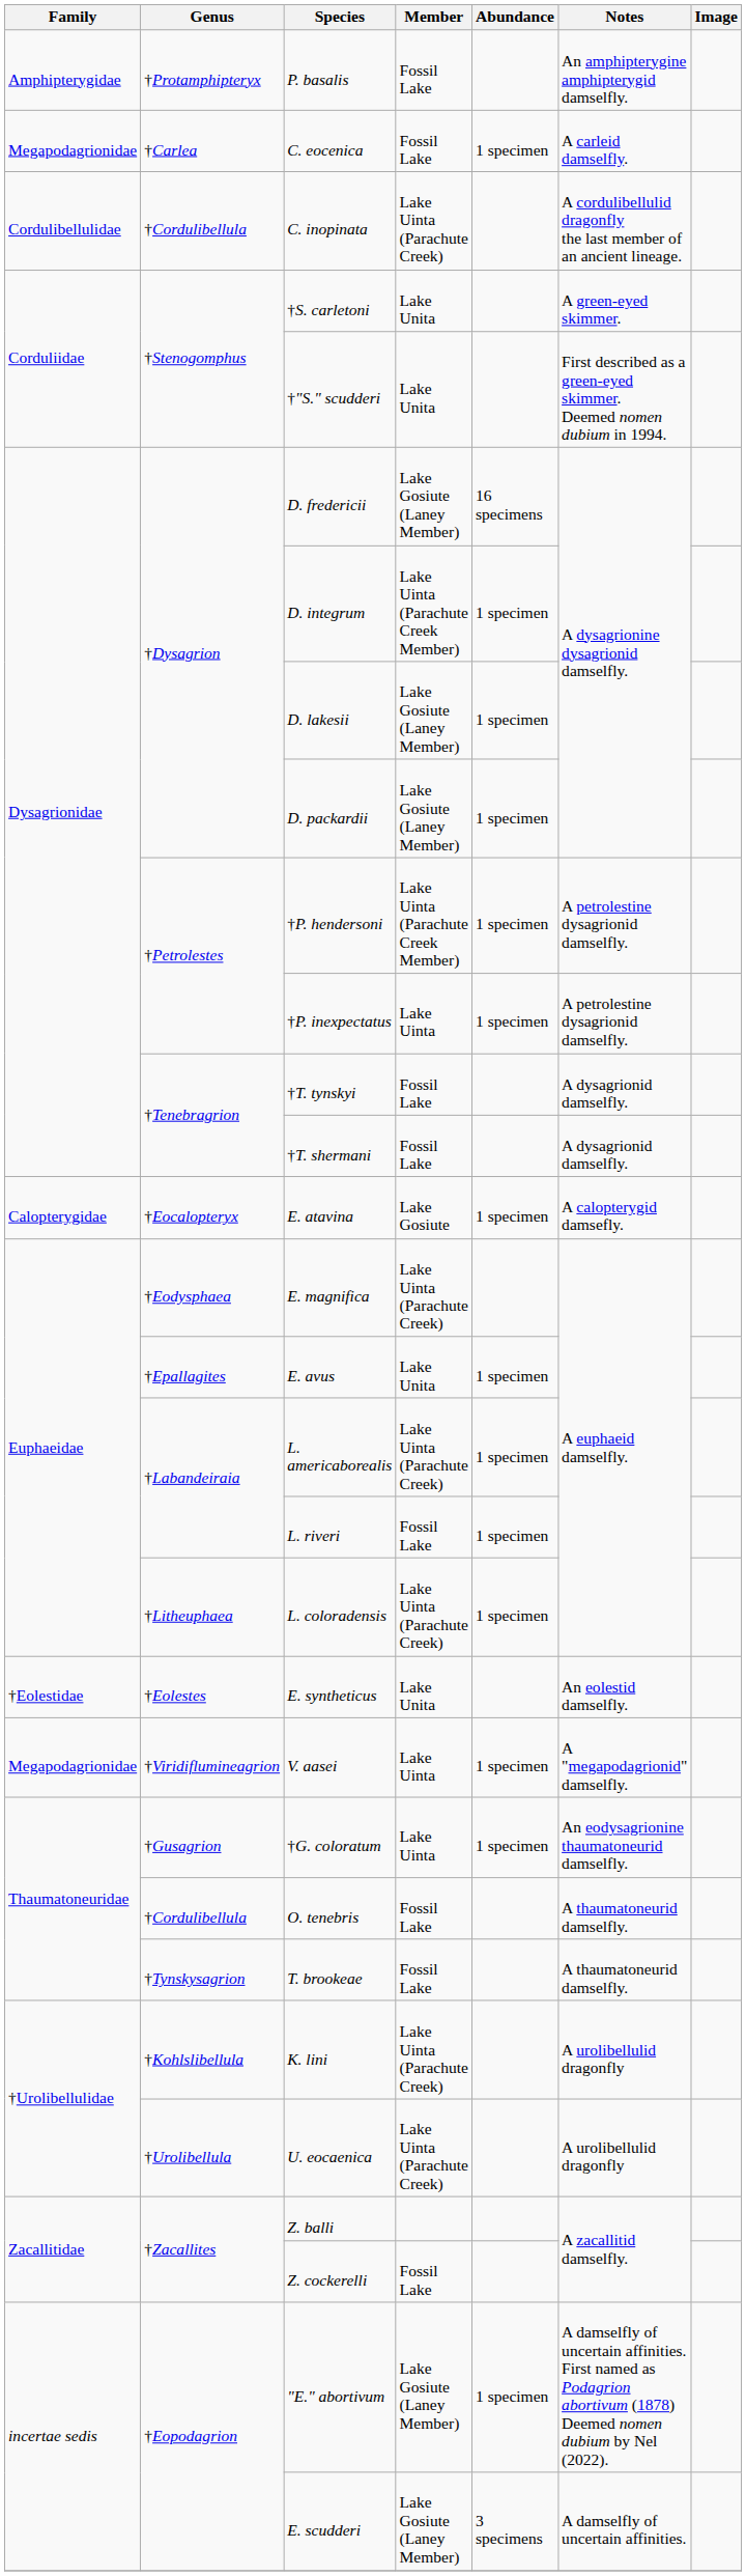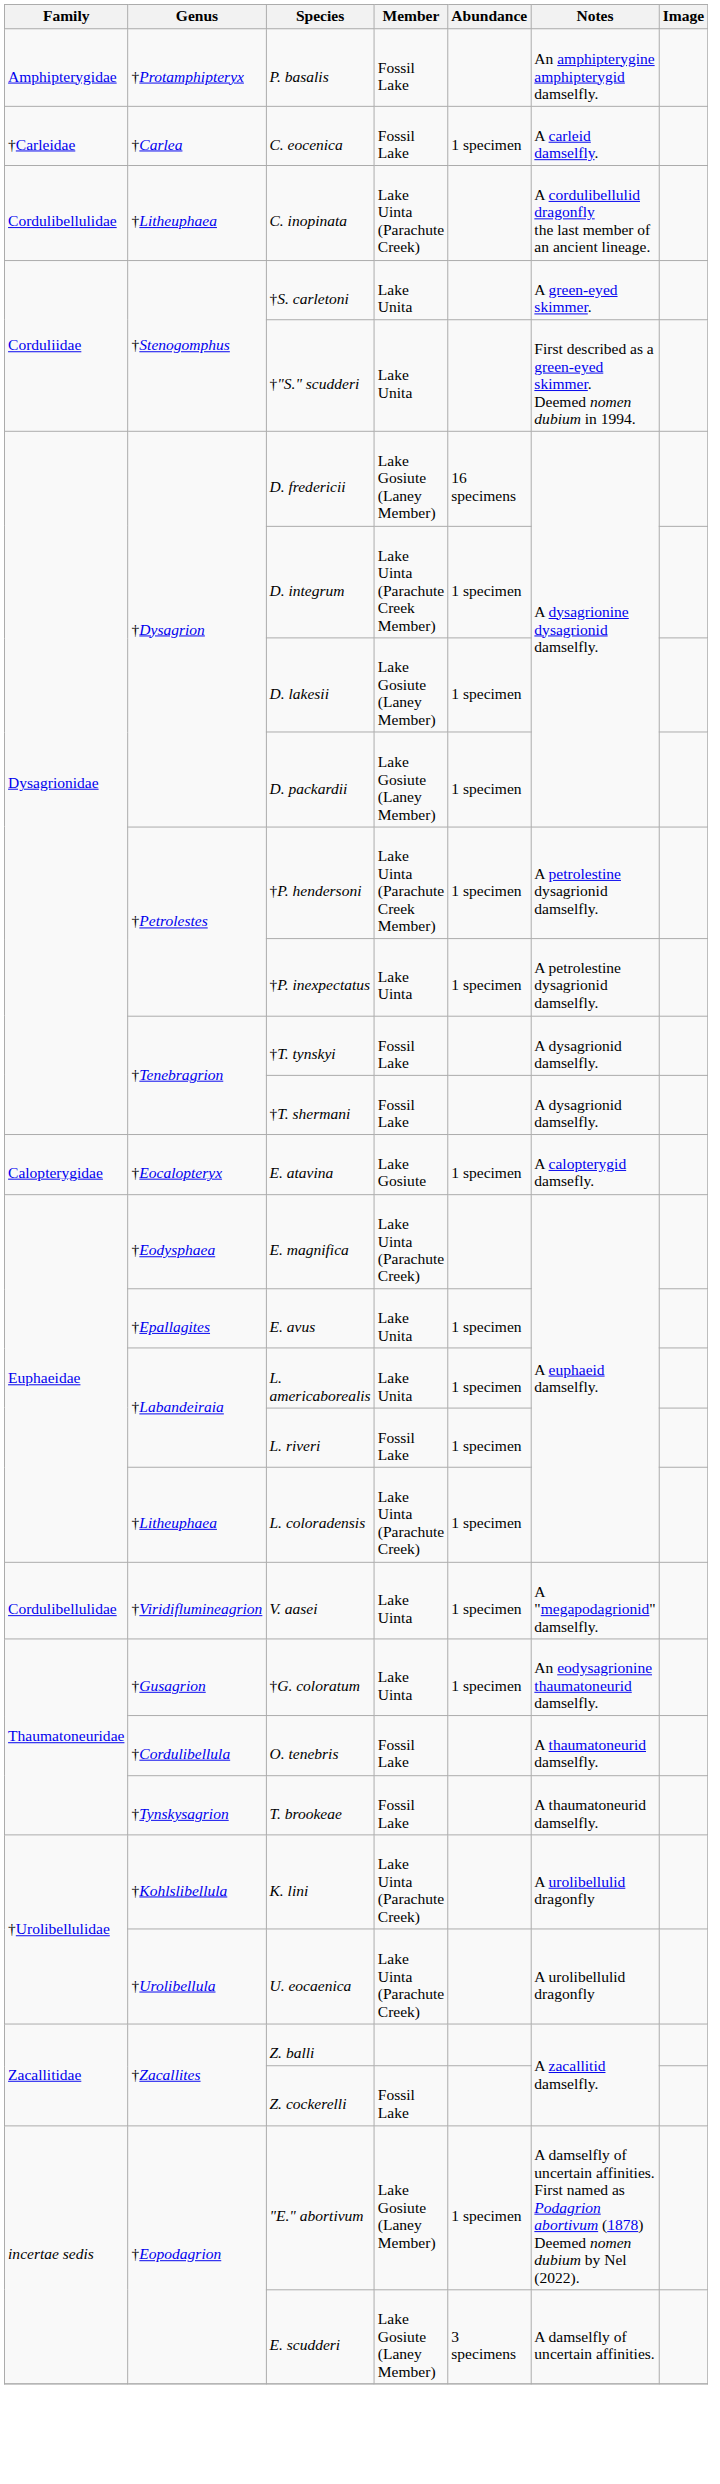 <table class="wikitable" style="margin:auto;width:100%;">
 <tr>
 <th>Family</th>
 <th>Genus</th>
 <th>Species</th>
 <th>Member</th>
 <th>Abundance</th>
 <th>Notes</th>
 <th>Image</th>
 </tr>
 <tr>
 <td><br><a href='#'>Amphipterygidae</a></td>
 <td><br>†<em><a href='#'>Protamphipteryx</a></em></td>
 <td><br><em>P. basalis</em> </td>
 <td><br>Fossil Lake</td>
 <td></td>
 <td><br>An <a href='#'>amphipterygine</a> <a href='#'>amphipterygid</a> damselfly.</td>
 <td></td>
 </tr>
 <tr>
-<td><br><a href='#'>Megapodagrionidae</a></td>
+<td><br>†<a href='#'>Carleidae</a></td>
 <td><br>†<em><a href='#'>Carlea</a></em></td>
 <td><br><em>C. eocenica</em> </td>
 <td><br>Fossil Lake</td>
 <td><br>1 specimen</td>
 <td><br>A <a href='#'>carleid</a> <a href='#'>damselfly</a>.</td>
 <td></td>
 </tr>
 <tr>
 <td><br><a href='#'>Cordulibellulidae</a></td>
-<td><br>†<em><a href='#'>Cordulibellula</a></em></td>
+<td><br>†<em><a href='#'>Litheuphaea</a></em></td>
 <td><br><em>C. inopinata</em> </td>
 <td><br>Lake Uinta (Parachute Creek)</td>
 <td></td>
 <td><br>A <a href='#'>cordulibellulid</a> <a href='#'>dragonfly</a><br> the last member of an ancient lineage.</td>
 <td></td>
 </tr>
 <tr>
 <td rowspan=2><a href='#'>Corduliidae</a></td>
 <td rowspan=2>†<em><a href='#'>Stenogomphus</a></em></td>
 <td><br>†<em>S. carletoni</em> </td>
 <td><br>Lake Unita</td>
 <td></td>
 <td><br>A <a href='#'>green-eyed skimmer</a>.</td>
 <td></td>
 </tr>
 <tr>
 <td><br>†<em>"S." scudderi</em> </td>
 <td><br>Lake Unita</td>
 <td></td>
 <td><br>First described as a <a href='#'>green-eyed skimmer</a>.<br> Deemed <em>nomen dubium</em> in 1994.</td>
 <td><br></td>
 </tr>
 <tr>
 <td rowspan=8><a href='#'>Dysagrionidae</a></td>
 <td rowspan=4>†<em><a href='#'>Dysagrion</a></em></td>
 <td><br><em>D. fredericii</em> </td>
 <td><br>Lake Gosiute (Laney Member)</td>
 <td><br>16 specimens</td>
 <td rowspan="4">A <a href='#'>dysagrionine</a> <a href='#'>dysagrionid</a> damselfly.</td>
 <td><br></td>
 </tr>
 <tr>
 <td><br><em>D. integrum</em> </td>
 <td><br>Lake Uinta (Parachute Creek Member)</td>
 <td><br>1 specimen</td>
 <td></td>
 </tr>
 <tr>
 <td><br><em>D. lakesii</em> </td>
 <td><br>Lake Gosiute (Laney Member)</td>
 <td><br>1 specimen</td>
 <td></td>
 </tr>
 <tr>
 <td><br><em>D. packardii</em> </td>
 <td><br>Lake Gosiute (Laney Member)</td>
 <td><br>1 specimen</td>
 <td><br></td>
 </tr>
 <tr>
 <td rowspan=2>†<em><a href='#'>Petrolestes</a></em></td>
 <td><br>†<em>P. hendersoni</em> </td>
 <td><br>Lake Uinta (Parachute Creek Member)</td>
 <td><br>1 specimen</td>
 <td><br>A <a href='#'>petrolestine</a> dysagrionid damselfly.</td>
 <td><br></td>
 </tr>
 <tr>
 <td><br>†<em>P. inexpectatus</em> </td>
 <td><br>Lake Uinta</td>
 <td><br>1 specimen</td>
 <td><br>A petrolestine dysagrionid damselfly.</td>
 <td></td>
 </tr>
 <tr>
 <td rowspan=2>†<em><a href='#'>Tenebragrion</a></em></td>
 <td><br>†<em>T. tynskyi</em> </td>
 <td><br>Fossil Lake</td>
 <td></td>
 <td><br>A dysagrionid damselfly.</td>
 <td></td>
 </tr>
 <tr>
 <td><br>†<em>T. shermani</em> </td>
 <td><br>Fossil Lake</td>
 <td></td>
 <td><br>A dysagrionid damselfly.</td>
 <td></td>
 </tr>
 <tr>
 <td><br><a href='#'>Calopterygidae</a></td>
 <td><br>†<em><a href='#'>Eocalopteryx</a></em></td>
 <td><br><em>E. atavina</em> </td>
 <td><br>Lake Gosiute</td>
 <td><br>1 specimen</td>
 <td><br>A <a href='#'>calopterygid</a> damsefly.</td>
 <td></td>
 </tr>
 <tr>
 <td rowspan=5><a href='#'>Euphaeidae</a></td>
 <td><br>†<em><a href='#'>Eodysphaea</a></em></td>
 <td><br><em>E. magnifica</em> </td>
 <td><br>Lake Uinta (Parachute Creek)</td>
 <td></td>
 <td rowspan=5>A <a href='#'>euphaeid</a> damselfly.</td>
 <td></td>
 </tr>
 <tr>
 <td><br>†<em><a href='#'>Epallagites</a></em></td>
 <td><br><em>E. avus</em> </td>
 <td><br>Lake Unita</td>
 <td><br>1 specimen</td>
 <td><br></td>
 </tr>
 <tr>
 <td rowspan=2>†<em><a href='#'>Labandeiraia</a></em></td>
 <td><br><em>L. americaborealis</em> </td>
-<td><br>Lake Uinta (Parachute Creek)</td>
+<td><br>Lake Unita</td>
 <td><br>1 specimen</td>
 <td></td>
 </tr>
 <tr>
 <td><br><em>L. riveri</em> </td>
 <td><br>Fossil Lake</td>
 <td><br>1 specimen</td>
 <td></td>
 </tr>
 <tr>
 <td><br>†<em><a href='#'>Litheuphaea</a></em></td>
 <td><br><em>L. coloradensis</em> </td>
 <td><br>Lake Uinta (Parachute Creek)</td>
 <td><br>1 specimen</td>
 <td></td>
 </tr>
 <tr>
-<td><br>†<a href='#'>Eolestidae</a></td>
-<td><br>†<em><a href='#'>Eolestes</a></em></td>
-<td><br><em>E. syntheticus</em> </td>
-<td><br>Lake Unita</td>
-<td></td>
-<td><br>An <a href='#'>eolestid</a> damselfly.</td>
-<td></td>
-</tr>
-<tr>
-<td><br><a href='#'>Megapodagrionidae</a></td>
+<td><br><a href='#'>Cordulibellulidae</a></td>
 <td><br>†<em><a href='#'>Viridiflumineagrion</a></em></td>
 <td><br><em>V. aasei</em> </td>
 <td><br>Lake Uinta</td>
 <td><br>1 specimen</td>
 <td><br>A "<a href='#'>megapodagrionid</a>" damselfly.</td>
 <td></td>
 </tr>
 <tr>
 <td rowspan=3><a href='#'>Thaumatoneuridae</a></td>
 <td><br>†<em><a href='#'>Gusagrion</a></em></td>
 <td><br>†<em>G. coloratum</em> </td>
 <td><br>Lake Uinta</td>
 <td><br>1 specimen</td>
 <td><br>An <a href='#'>eodysagrionine</a> <a href='#'>thaumatoneurid</a> damselfly.</td>
 <td></td>
 </tr>
 <tr>
 <td><br>†<em><a href='#'>Cordulibellula</a></em></td>
 <td><br><em>O. tenebris</em> </td>
 <td><br>Fossil Lake</td>
 <td></td>
 <td><br>A <a href='#'>thaumatoneurid</a> damselfly.</td>
 <td></td>
 </tr>
 <tr>
 <td><br>†<em><a href='#'>Tynskysagrion</a></em></td>
 <td><br><em>T. brookeae</em> </td>
 <td><br>Fossil Lake</td>
 <td></td>
 <td><br>A thaumatoneurid damselfly.</td>
 <td><br></td>
 </tr>
 <tr>
 <td rowspan=2>†<a href='#'>Urolibellulidae</a></td>
 <td><br>†<em><a href='#'>Kohlslibellula</a></em></td>
 <td><br><em>K. lini</em> </td>
 <td><br>Lake Uinta (Parachute Creek)</td>
 <td></td>
 <td><br>A <a href='#'>urolibellulid</a> dragonfly</td>
 <td></td>
 </tr>
 <tr>
 <td><br>†<em><a href='#'>Urolibellula</a></em></td>
 <td><br><em>U. eocaenica</em> </td>
 <td><br>Lake Uinta (Parachute Creek)</td>
 <td></td>
 <td><br>A urolibellulid dragonfly</td>
 <td></td>
 </tr>
 <tr>
 <td rowspan=2><a href='#'>Zacallitidae</a></td>
 <td rowspan="2">†<em><a href='#'>Zacallites</a></em></td>
 <td><br><em>Z. balli</em> </td>
 <td></td>
 <td></td>
 <td rowspan="2">A <a href='#'>zacallitid</a> damselfly.</td>
 <td></td>
 </tr>
 <tr>
 <td><br><em>Z. cockerelli</em> </td>
 <td><br>Fossil Lake</td>
 <td></td>
 <td><br></td>
 </tr>
 <tr>
 <td rowspan=2><em>incertae sedis</em></td>
 <td rowspan=2>†<em><a href='#'>Eopodagrion</a></em></td>
 <td><br><em>"E." abortivum</em> </td>
 <td><br>Lake Gosiute (Laney Member)</td>
 <td><br>1 specimen</td>
 <td><br>A damselfly of uncertain affinities.<br>First named as <em><a href='#'>Podagrion abortivum</a></em> (<a href='#'>1878</a>)<br>Deemed <em>nomen dubium</em> by Nel (2022).</td>
 <td><br></td>
 </tr>
 <tr>
 <td><br><em>E. scudderi</em> </td>
 <td><br>Lake Gosiute (Laney Member)</td>
 <td><br>3 specimens</td>
 <td><br>A damselfly of uncertain affinities.</td>
 <td></td>
 </tr>
 <tr>
 </tr>
 </table>
